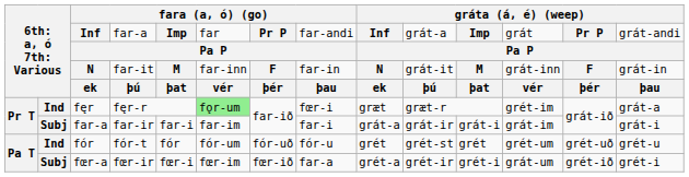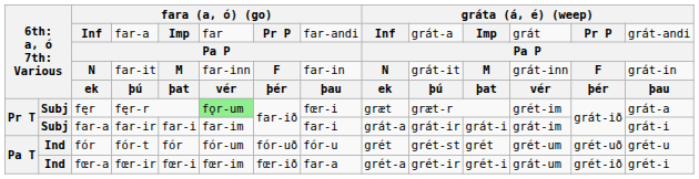 <table class="wikitable" border="1">
 <tr>
 <th rowspan="5" colspan="2">6th: <br> a, ó <br> 7th: <br> Various</th>
 <th colspan="6"><strong>fara (a, ó)</strong> (go)</th>
 <th colspan="6"><strong>gráta (á, é)</strong> (weep)</th>
 </tr>
 <tr ---->
 <th>Inf</th>
 <td>far-a</td>
 <th>Imp</th>
 <td>far</td>
 <th>Pr P</th>
 <td>far-andi</td>
 <th>Inf</th>
 <td>grát-a</td>
 <th>Imp</th>
 <td>grát</td>
 <th>Pr P</th>
 <td>grát-andi</td>
 </tr>
 <tr ---->
 <th colspan="6">Pa P</th>
 <th colspan="6">Pa P</th>
 </tr>
 <tr>
 <th>N</th>
 <td>far-it</td>
 <th>M</th>
 <td>far-inn</td>
 <th>F</th>
 <td>far-in</td>
 <th>N</th>
 <td>grát-it</td>
 <th>M</th>
 <td>grát-inn</td>
 <th>F</th>
 <td>grát-in</td>
 </tr>
 <tr ---->
 <th>ek</th>
 <th>þú</th>
 <th>þat</th>
 <th>vér</th>
 <th>þér</th>
 <th>þau</th>
 <th>ek</th>
 <th>þú</th>
 <th>þat</th>
 <th>vér</th>
 <th>þér</th>
 <th>þau</th>
 </tr>
 <tr ---->
 <th rowspan="2">Pr T</th>
-<th>Ind</th>
+<th>Subj</th>
 <td>fęr</td>
 <td colspan="2">fęr-r</td>
 <td style="background: lightgreen;">fǫr-um</td>
 <td rowspan="2">far-ið</td>
 <td>fœr-i</td>
 <td>græt</td>
 <td colspan="2">græt-r</td>
 <td>grét-im</td>
 <td rowspan="2">grát-ið</td>
 <td>grát-a</td>
 </tr>
 <tr>
 <th>Subj</th>
 <td>far-a</td>
 <td>far-ir</td>
 <td>far-i</td>
 <td>far-im</td>
 <td>far-i</td>
 <td>grát-a</td>
 <td>grát-ir</td>
 <td>grát-i</td>
 <td>grát-im</td>
 <td>grát-i</td>
 </tr>
 <tr ---->
 <th rowspan="2">Pa T</th>
 <th>Ind</th>
 <td>fór</td>
 <td>fór-t</td>
 <td>fór</td>
 <td>fór-um</td>
 <td>fór-uð</td>
 <td>fór-u</td>
 <td>grét</td>
 <td>grét-st</td>
 <td>grét</td>
 <td>grét-um</td>
 <td>grét-uð</td>
 <td>grét-u</td>
 </tr>
 <tr>
-<th>Subj</th>
+<th>Ind</th>
 <td>fœr-a</td>
 <td>fœr-ir</td>
 <td>fœr-i</td>
 <td>fœr-im</td>
 <td>fœr-ið</td>
 <td>far-a</td>
 <td>grét-a</td>
 <td>grét-ir</td>
 <td>grét-i</td>
 <td>grát-um</td>
 <td>grét-ið</td>
 <td>grét-i</td>
 </tr>
 </table>
